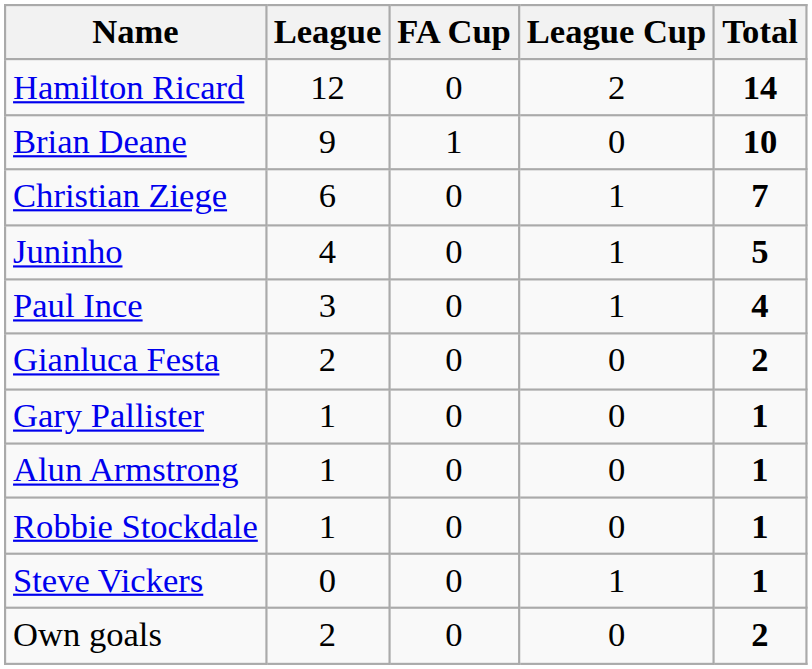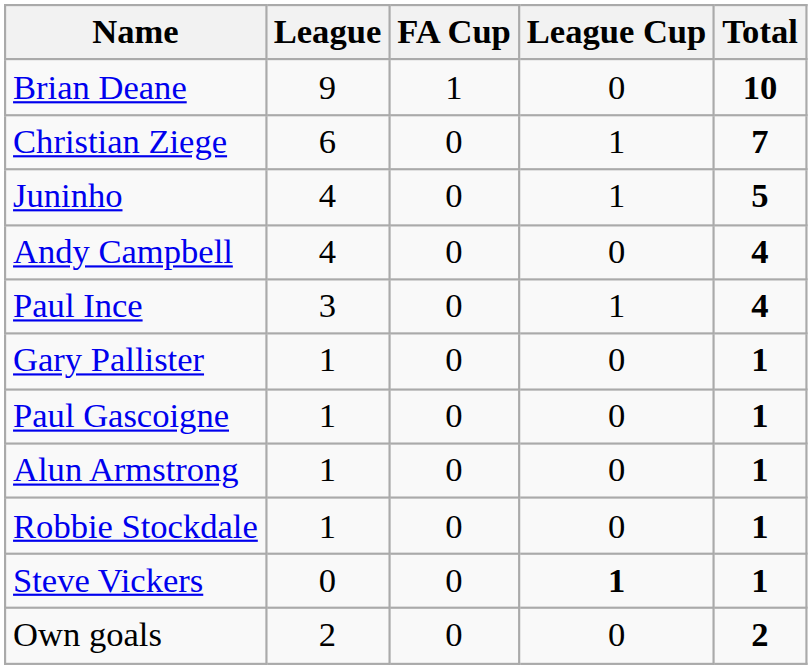 <table class="wikitable sortable" style="text-align:center">
 <tr>
 <th>Name</th>
 <th>League</th>
 <th>FA Cup</th>
 <th>League Cup</th>
 <th>Total</th>
-</tr>
-<tr>
-<td align="left"> <a href='#'>Hamilton Ricard</a></td>
-<td>12</td>
-<td>0</td>
-<td>2</td>
-<td><strong>14</strong></td>
 </tr>
 <tr>
 <td align="left"> <a href='#'>Brian Deane</a></td>
 <td>9</td>
 <td>1</td>
 <td>0</td>
 <td><strong>10</strong></td>
 </tr>
 <tr>
 <td align="left"> <a href='#'>Christian Ziege</a></td>
 <td>6</td>
 <td>0</td>
 <td>1</td>
 <td><strong>7</strong></td>
 </tr>
 <tr>
 <td align="left"> <a href='#'>Juninho</a></td>
 <td>4</td>
 <td>0</td>
 <td>1</td>
 <td><strong>5</strong></td>
 </tr>
 <tr>
+<td align="left"> <a href='#'>Andy Campbell</a></td>
+<td>4</td>
+<td>0</td>
+<td>0</td>
+<td><strong>4</strong></td>
+</tr>
+<tr>
 <td align="left"> <a href='#'>Paul Ince</a></td>
 <td>3</td>
 <td>0</td>
 <td>1</td>
 <td><strong>4</strong></td>
 </tr>
 <tr>
-<td align="left"> <a href='#'>Gianluca Festa</a></td>
-<td>2</td>
+<td align="left"> <a href='#'>Gary Pallister</a></td>
+<td>1</td>
 <td>0</td>
 <td>0</td>
-<td><strong>2</strong></td>
+<td><strong>1</strong></td>
 </tr>
 <tr>
-<td align="left"> <a href='#'>Gary Pallister</a></td>
+<td align="left"> <a href='#'>Paul Gascoigne</a></td>
 <td>1</td>
 <td>0</td>
 <td>0</td>
 <td><strong>1</strong></td>
 </tr>
 <tr>
 <td align="left"> <a href='#'>Alun Armstrong</a></td>
 <td>1</td>
 <td>0</td>
 <td>0</td>
 <td><strong>1</strong></td>
 </tr>
 <tr>
 <td align="left"> <a href='#'>Robbie Stockdale</a></td>
 <td>1</td>
 <td>0</td>
 <td>0</td>
 <td><strong>1</strong></td>
 </tr>
 <tr>
 <td align="left"> <a href='#'>Steve Vickers</a></td>
 <td>0</td>
 <td>0</td>
-<td>1</td>
+<td><strong>1</strong></td>
 <td><strong>1</strong></td>
 </tr>
 <tr>
 <td align="left">Own goals</td>
 <td>2</td>
 <td>0</td>
 <td>0</td>
 <td><strong>2</strong></td>
 </tr>
 </table>
